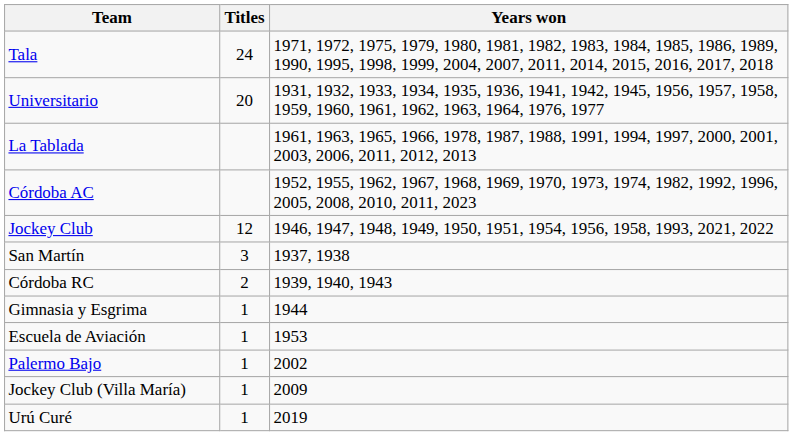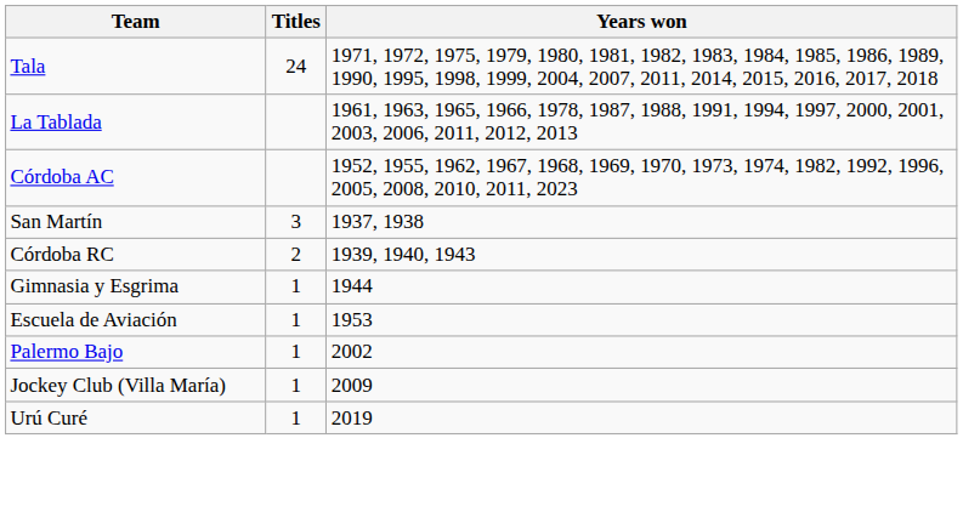 <table class="wikitable sortable" style="text-align:left" width="740">
 <tr>
 <th width=200>Team</th>
 <th width=40>Titles</th>
 <th width=500>Years won</th>
 </tr>
 <tr>
 <td><a href='#'>Tala</a></td>
 <td align="center">24</td>
 <td>1971, 1972, 1975, 1979, 1980, 1981, 1982, 1983, 1984, 1985, 1986, 1989, 1990, 1995, 1998, 1999, 2004, 2007, 2011, 2014, 2015, 2016, 2017, 2018</td>
 </tr>
 <tr>
-<td><a href='#'>Universitario</a></td>
-<td align="center">20</td>
-<td>1931, 1932, 1933, 1934, 1935, 1936, 1941, 1942, 1945, 1956, 1957, 1958, 1959, 1960, 1961, 1962, 1963, 1964, 1976, 1977</td>
-</tr>
-<tr>
 <td><a href='#'>La Tablada</a></td>
 <td></td>
 <td>1961, 1963, 1965, 1966, 1978, 1987, 1988, 1991, 1994, 1997, 2000, 2001, 2003, 2006, 2011, 2012, 2013</td>
 </tr>
 <tr>
 <td><a href='#'>Córdoba AC</a></td>
 <td></td>
 <td>1952, 1955, 1962, 1967, 1968, 1969, 1970, 1973, 1974, 1982, 1992, 1996, 2005, 2008, 2010, 2011, 2023</td>
-</tr>
-<tr>
-<td><a href='#'>Jockey Club</a></td>
-<td align="center">12</td>
-<td>1946, 1947, 1948, 1949, 1950, 1951, 1954, 1956, 1958, 1993, 2021, 2022</td>
 </tr>
 <tr>
 <td>San Martín</td>
 <td align="center">3</td>
 <td>1937, 1938</td>
 </tr>
 <tr>
 <td>Córdoba RC</td>
 <td align="center">2</td>
 <td>1939, 1940, 1943</td>
 </tr>
 <tr>
 <td>Gimnasia y Esgrima</td>
 <td align="center">1</td>
 <td>1944</td>
 </tr>
 <tr>
 <td>Escuela de Aviación</td>
 <td align="center">1</td>
 <td>1953</td>
 </tr>
 <tr>
 <td><a href='#'>Palermo Bajo</a></td>
 <td align="center">1</td>
 <td>2002</td>
 </tr>
 <tr>
 <td>Jockey Club (Villa María)</td>
 <td align="center">1</td>
 <td>2009</td>
 </tr>
 <tr>
 <td>Urú Curé</td>
 <td align="center">1</td>
 <td>2019</td>
 </tr>
 </table>
